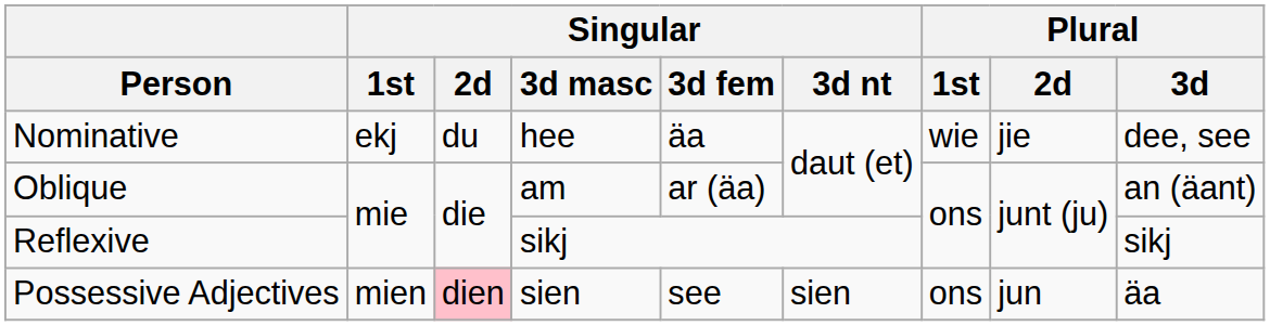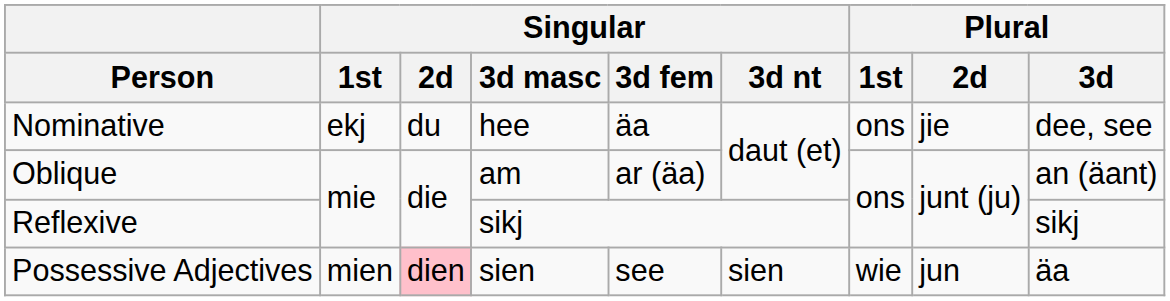 <table class="wikitable">
 <tr>
 <th></th>
 <th colspan="5"><strong>Singular</strong></th>
 <th colspan="3"><strong>Plural</strong></th>
 </tr>
 <tr>
 <th>Person</th>
 <th>1st</th>
 <th>2d</th>
 <th>3d masc</th>
 <th>3d fem</th>
 <th>3d nt</th>
 <th>1st</th>
 <th>2d</th>
 <th>3d</th>
 </tr>
 <tr>
 <td>Nominative</td>
 <td>ekj</td>
 <td>du</td>
 <td>hee</td>
 <td>äa</td>
 <td rowspan="2">daut (et)</td>
-<td>wie</td>
+<td>ons</td>
 <td>jie</td>
 <td>dee, see</td>
 </tr>
 <tr>
 <td>Oblique</td>
 <td rowspan="2">mie</td>
 <td rowspan="2">die</td>
 <td>am</td>
 <td>ar (äa)</td>
 <td rowspan="2">ons</td>
 <td rowspan="2">junt (ju)</td>
 <td>an (äant)</td>
 </tr>
 <tr>
 <td>Reflexive</td>
 <td colspan="3">sikj</td>
 <td>sikj</td>
 </tr>
 <tr>
 <td>Possessive Adjectives</td>
 <td>mien</td>
 <td style="background: pink;">dien</td>
 <td>sien</td>
 <td>see</td>
 <td>sien</td>
-<td>ons</td>
+<td>wie</td>
 <td>jun</td>
 <td>äa</td>
 </tr>
 </table>
